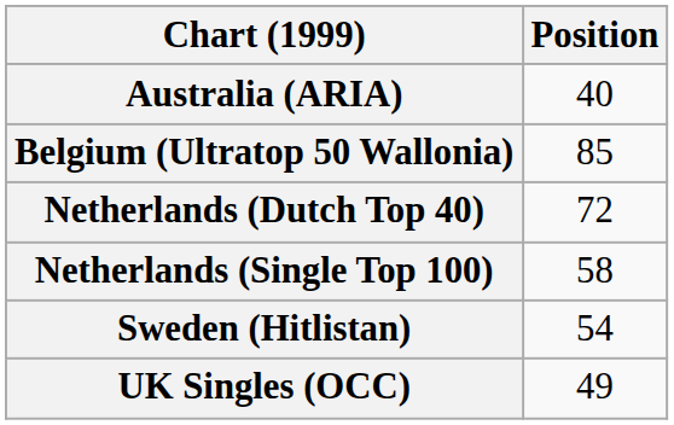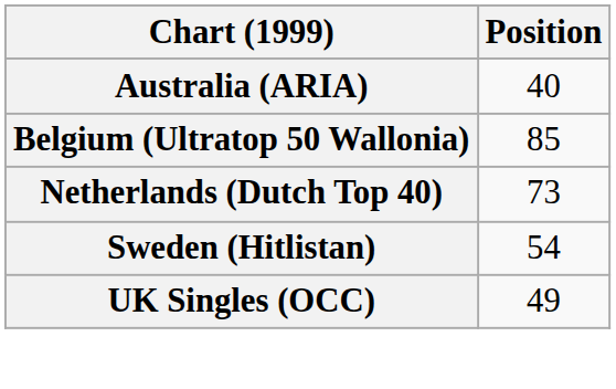 <table class="wikitable sortable plainrowheaders" style="text-align:center">
 <tr>
 <th>Chart (1999)</th>
 <th>Position</th>
 </tr>
 <tr>
 <th scope="row">Australia (ARIA)</th>
 <td>40</td>
 </tr>
 <tr>
 <th scope="row">Belgium (Ultratop 50 Wallonia)</th>
 <td>85</td>
 </tr>
 <tr>
 <th scope="row">Netherlands (Dutch Top 40)</th>
-<td>72</td>
-</tr>
-<tr>
-<th scope="row">Netherlands (Single Top 100)</th>
-<td>58</td>
+<td>73</td>
 </tr>
 <tr>
 <th scope="row">Sweden (Hitlistan)</th>
 <td>54</td>
 </tr>
 <tr>
 <th scope="row">UK Singles (OCC)</th>
 <td>49</td>
 </tr>
 </table>
